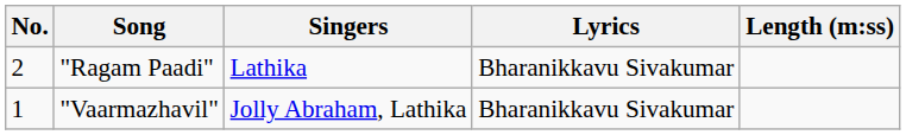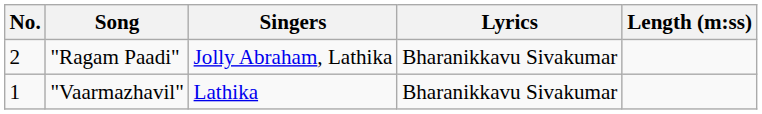 <table class="wikitable" style="font-size:95%;">
 <tr>
 <th>No.</th>
 <th>Song</th>
 <th>Singers</th>
 <th>Lyrics</th>
 <th>Length (m:ss)</th>
 </tr>
 <tr>
 <td>2</td>
 <td>"Ragam Paadi"</td>
-<td><a href='#'>Lathika</a></td>
+<td><a href='#'>Jolly Abraham</a>, Lathika</td>
 <td>Bharanikkavu Sivakumar</td>
 <td></td>
 </tr>
 <tr>
 <td>1</td>
 <td>"Vaarmazhavil"</td>
-<td><a href='#'>Jolly Abraham</a>, Lathika</td>
+<td><a href='#'>Lathika</a></td>
 <td>Bharanikkavu Sivakumar</td>
 <td></td>
 </tr>
 </table>
